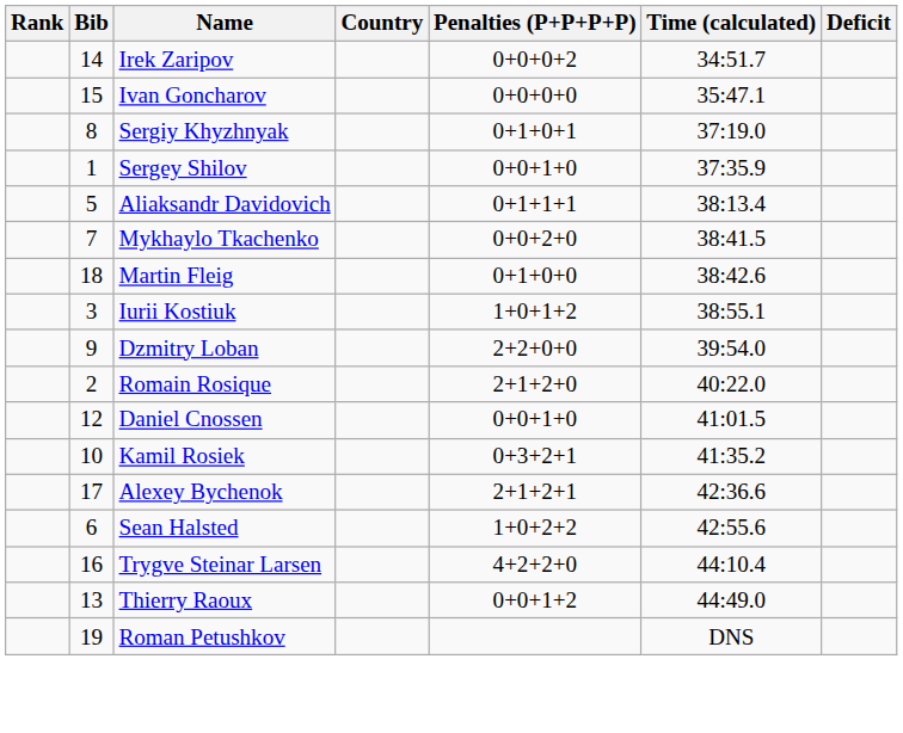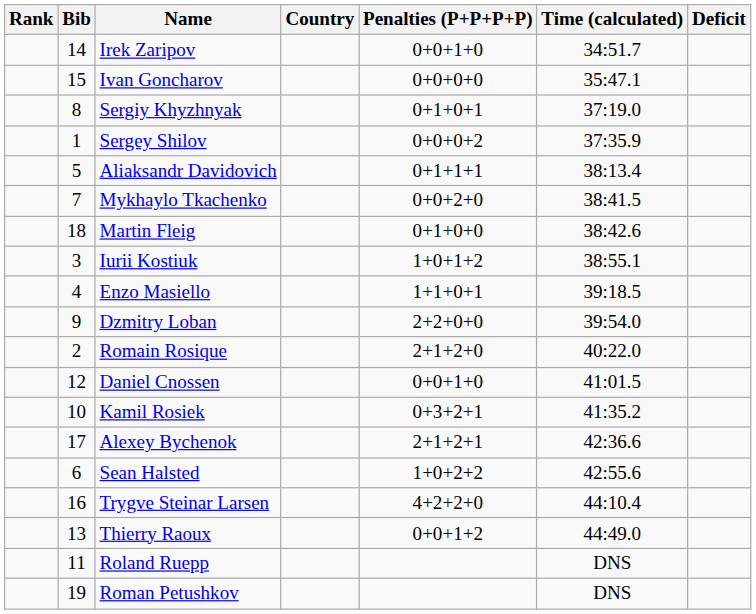 <table class="wikitable sortable" style="text-align:center">
 <tr>
 <th>Rank</th>
 <th>Bib</th>
 <th>Name</th>
 <th>Country</th>
 <th>Penalties  (P+P+P+P)</th>
 <th>Time (calculated)</th>
 <th>Deficit</th>
 </tr>
 <tr>
 <td></td>
 <td>14</td>
 <td align=left><a href='#'>Irek Zaripov</a></td>
 <td align=left></td>
-<td>0+0+0+2</td>
+<td>0+0+1+0</td>
 <td>34:51.7</td>
 <td></td>
 </tr>
 <tr>
 <td></td>
 <td>15</td>
 <td align=left><a href='#'>Ivan Goncharov</a></td>
 <td align=left></td>
 <td>0+0+0+0</td>
 <td>35:47.1</td>
 <td></td>
 </tr>
 <tr>
 <td></td>
 <td>8</td>
 <td align=left><a href='#'>Sergiy Khyzhnyak</a></td>
 <td align=left></td>
 <td>0+1+0+1</td>
 <td>37:19.0</td>
 <td></td>
 </tr>
 <tr>
 <td></td>
 <td>1</td>
 <td align=left><a href='#'>Sergey Shilov</a></td>
 <td align=left></td>
-<td>0+0+1+0</td>
+<td>0+0+0+2</td>
 <td>37:35.9</td>
 <td></td>
 </tr>
 <tr>
 <td></td>
 <td>5</td>
 <td align=left><a href='#'>Aliaksandr Davidovich</a></td>
 <td align=left></td>
 <td>0+1+1+1</td>
 <td>38:13.4</td>
 <td></td>
 </tr>
 <tr>
 <td></td>
 <td>7</td>
 <td align=left><a href='#'>Mykhaylo Tkachenko</a></td>
 <td align=left></td>
 <td>0+0+2+0</td>
 <td>38:41.5</td>
 <td></td>
 </tr>
 <tr>
 <td></td>
 <td>18</td>
 <td align=left><a href='#'>Martin Fleig</a></td>
 <td align=left></td>
 <td>0+1+0+0</td>
 <td>38:42.6</td>
 <td></td>
 </tr>
 <tr>
 <td></td>
 <td>3</td>
 <td align=left><a href='#'>Iurii Kostiuk</a></td>
 <td align=left></td>
 <td>1+0+1+2</td>
 <td>38:55.1</td>
+<td></td>
+</tr>
+<tr>
+<td></td>
+<td>4</td>
+<td align=left><a href='#'>Enzo Masiello</a></td>
+<td align=left></td>
+<td>1+1+0+1</td>
+<td>39:18.5</td>
 <td></td>
 </tr>
 <tr>
 <td></td>
 <td>9</td>
 <td align=left><a href='#'>Dzmitry Loban</a></td>
 <td align=left></td>
 <td>2+2+0+0</td>
 <td>39:54.0</td>
 <td></td>
 </tr>
 <tr>
 <td></td>
 <td>2</td>
 <td align=left><a href='#'>Romain Rosique</a></td>
 <td align=left></td>
 <td>2+1+2+0</td>
 <td>40:22.0</td>
 <td></td>
 </tr>
 <tr>
 <td></td>
 <td>12</td>
 <td align=left><a href='#'>Daniel Cnossen</a></td>
 <td align=left></td>
 <td>0+0+1+0</td>
 <td>41:01.5</td>
 <td></td>
 </tr>
 <tr>
 <td></td>
 <td>10</td>
 <td align=left><a href='#'>Kamil Rosiek</a></td>
 <td align=left></td>
 <td>0+3+2+1</td>
 <td>41:35.2</td>
 <td></td>
 </tr>
 <tr>
 <td></td>
 <td>17</td>
 <td align=left><a href='#'>Alexey Bychenok</a></td>
 <td align=left></td>
 <td>2+1+2+1</td>
 <td>42:36.6</td>
 <td></td>
 </tr>
 <tr>
 <td></td>
 <td>6</td>
 <td align=left><a href='#'>Sean Halsted</a></td>
 <td align=left></td>
 <td>1+0+2+2</td>
 <td>42:55.6</td>
 <td></td>
 </tr>
 <tr>
 <td></td>
 <td>16</td>
 <td align=left><a href='#'>Trygve Steinar Larsen</a></td>
 <td align=left></td>
 <td>4+2+2+0</td>
 <td>44:10.4</td>
 <td></td>
 </tr>
 <tr>
 <td></td>
 <td>13</td>
 <td align=left><a href='#'>Thierry Raoux</a></td>
 <td align=left></td>
 <td>0+0+1+2</td>
 <td>44:49.0</td>
 <td></td>
 </tr>
 <tr>
 <td></td>
+<td>11</td>
+<td align=left><a href='#'>Roland Ruepp</a></td>
+<td align=left></td>
+<td></td>
+<td>DNS</td>
+<td></td>
+</tr>
+<tr>
+<td></td>
 <td>19</td>
 <td align=left><a href='#'>Roman Petushkov</a></td>
 <td align=left></td>
 <td></td>
 <td>DNS</td>
 <td></td>
 </tr>
 </table>
